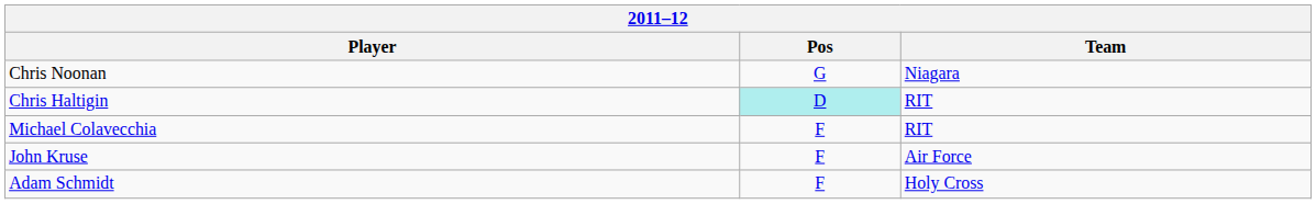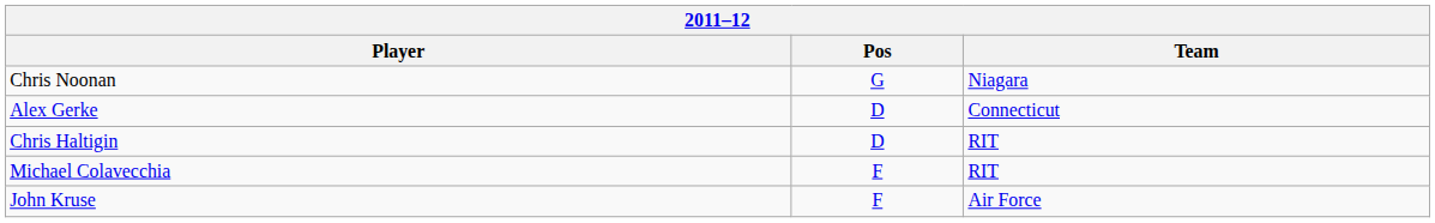 <table class="wikitable" width=95%>
 <tr>
 <th colspan=3><a href='#'>2011–12</a></th>
 </tr>
 <tr>
 <th>Player</th>
 <th>Pos</th>
 <th>Team</th>
 </tr>
 <tr>
 <td>Chris Noonan</td>
 <td style="text-align:center;"><a href='#'>G</a></td>
 <td><a href='#'>Niagara</a></td>
 </tr>
 <tr>
+<td><a href='#'>Alex Gerke</a></td>
+<td style="text-align:center;"><a href='#'>D</a></td>
+<td><a href='#'>Connecticut</a></td>
+</tr>
+<tr>
 <td><a href='#'>Chris Haltigin</a></td>
-<td style="background: paleturquoise; text-align:center;"><a href='#'>D</a></td>
+<td style="text-align:center;"><a href='#'>D</a></td>
 <td><a href='#'>RIT</a></td>
 </tr>
 <tr>
 <td><a href='#'>Michael Colavecchia</a></td>
 <td style="text-align:center;"><a href='#'>F</a></td>
 <td><a href='#'>RIT</a></td>
 </tr>
 <tr>
 <td><a href='#'>John Kruse</a></td>
 <td style="text-align:center;"><a href='#'>F</a></td>
 <td><a href='#'>Air Force</a></td>
 </tr>
-<tr>
-<td><a href='#'>Adam Schmidt</a></td>
-<td style="text-align:center;"><a href='#'>F</a></td>
-<td><a href='#'>Holy Cross</a></td>
-</tr>
 </table>
